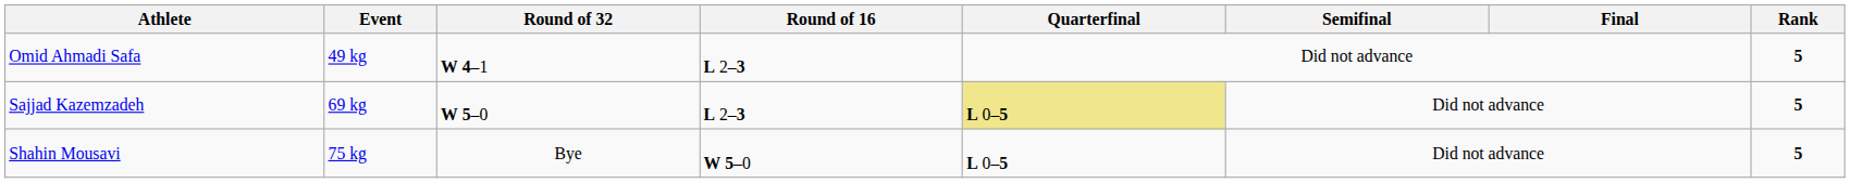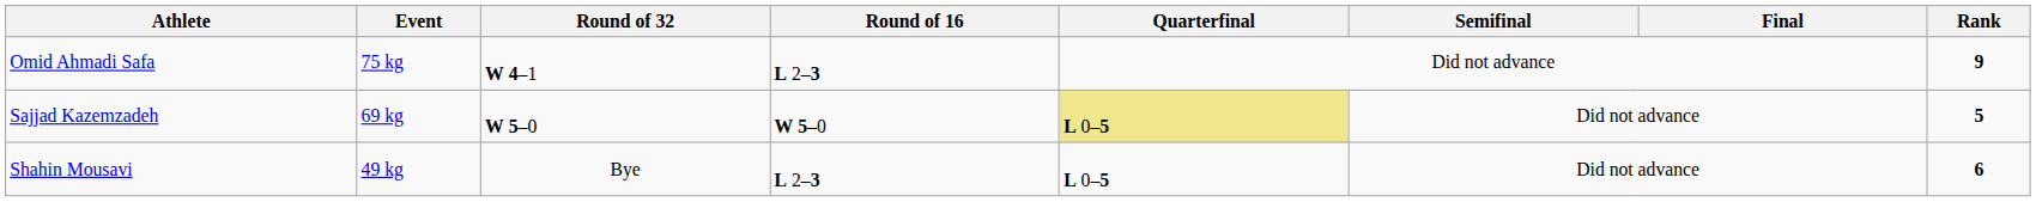 <table class="wikitable" width="98%" style="text-align:left; font-size:90%">
 <tr>
 <th width="17%">Athlete</th>
 <th width="6%">Event</th>
 <th width="14%">Round of 32</th>
 <th width="14%">Round of 16</th>
 <th width="14%">Quarterfinal</th>
 <th width="14%">Semifinal</th>
 <th width="14%">Final</th>
 <th width="5%">Rank</th>
 </tr>
 <tr>
 <td><a href='#'>Omid Ahmadi Safa</a></td>
-<td><a href='#'>49 kg</a></td>
+<td><a href='#'>75 kg</a></td>
 <td><br><strong>W</strong> <strong>4</strong>–1</td>
 <td><br><strong>L</strong> 2–<strong>3</strong></td>
 <td colspan=3 align=center>Did not advance</td>
-<td align=center><strong>5</strong></td>
+<td align=center><strong>9</strong></td>
 </tr>
 <tr>
 <td><a href='#'>Sajjad Kazemzadeh</a></td>
 <td><a href='#'>69 kg</a></td>
 <td><br><strong>W</strong> <strong>5</strong>–0</td>
-<td><br><strong>L</strong> 2–<strong>3</strong></td>
+<td><br><strong>W</strong> <strong>5</strong>–0</td>
 <td style="background: khaki;"><br><strong>L</strong> 0–<strong>5</strong></td>
 <td colspan=2 align=center>Did not advance</td>
 <td align=center><strong>5</strong></td>
 </tr>
 <tr>
 <td><a href='#'>Shahin Mousavi</a></td>
-<td><a href='#'>75 kg</a></td>
+<td><a href='#'>49 kg</a></td>
 <td align=center>Bye</td>
-<td><br><strong>W</strong> <strong>5</strong>–0</td>
+<td><br><strong>L</strong> 2–<strong>3</strong></td>
 <td><br><strong>L</strong> 0–<strong>5</strong></td>
 <td colspan=2 align=center>Did not advance</td>
-<td align=center><strong>5</strong></td>
+<td align=center><strong>6</strong></td>
 </tr>
 </table>
